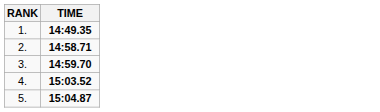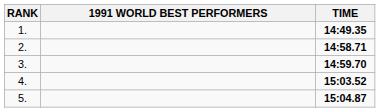 <table class="wikitable" style="border-collapse: collapse; font-size: 90%;">
 <tr>
 <th>RANK</th>
+<th align="center" style="width: 25em">1991 WORLD BEST PERFORMERS</th>
 <th align="center" style="width: 5em">TIME</th>
 </tr>
 <tr>
 <td align="center">1.</td>
+<td></td>
 <td align="center"><strong>14:49.35</strong></td>
 </tr>
 <tr>
 <td align="center">2.</td>
+<td></td>
 <td align="center"><strong>14:58.71</strong></td>
 </tr>
 <tr>
 <td align="center">3.</td>
+<td></td>
 <td align="center"><strong>14:59.70</strong></td>
 </tr>
 <tr>
 <td align="center">4.</td>
+<td></td>
 <td align="center"><strong>15:03.52</strong></td>
 </tr>
 <tr>
 <td align="center">5.</td>
+<td></td>
 <td align="center"><strong>15:04.87</strong></td>
 </tr>
 </table>
